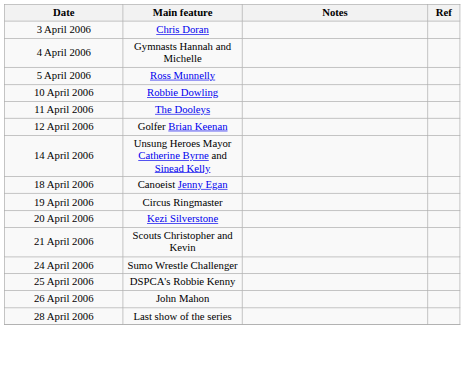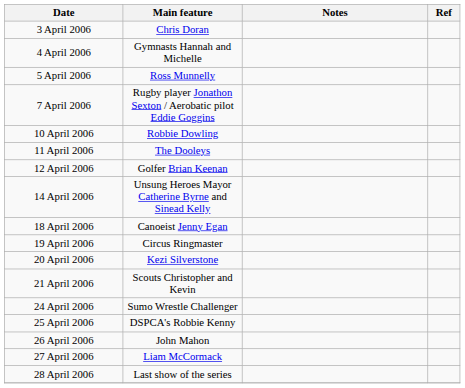 <table class="wikitable">
 <tr>
 <th width="170" rowspan="1">Date</th>
 <th width="170" rowspan="1">Main feature</th>
 <th width="270" rowspan="1">Notes</th>
 <th width="40" rowspan="1">Ref</th>
 </tr>
 <tr>
 <td align="center">3 April 2006</td>
 <td align="center"><a href='#'>Chris Doran</a></td>
 <td align="center"></td>
 <td align="center"></td>
 </tr>
 <tr>
 <td align="center">4 April 2006</td>
 <td align="center">Gymnasts Hannah and Michelle</td>
 <td align="center"></td>
 <td align="center"></td>
 </tr>
 <tr>
 <td align="center">5 April 2006</td>
 <td align="center"><a href='#'>Ross Munnelly</a></td>
+<td align="center"></td>
+<td align="center"></td>
+</tr>
+<tr>
+<td align="center">7 April 2006</td>
+<td align="center">Rugby player <a href='#'>Jonathon Sexton</a> / Aerobatic pilot <a href='#'>Eddie Goggins</a></td>
 <td align="center"></td>
 <td align="center"></td>
 </tr>
 <tr>
 <td align="center">10 April 2006</td>
 <td align="center"><a href='#'>Robbie Dowling</a></td>
 <td align="center"></td>
 <td align="center"></td>
 </tr>
 <tr>
 <td align="center">11 April 2006</td>
 <td align="center"><a href='#'>The Dooleys</a></td>
 <td align="center"></td>
 <td align="center"></td>
 </tr>
 <tr>
 <td align="center">12 April 2006</td>
 <td align="center">Golfer <a href='#'>Brian Keenan</a></td>
 <td align="center"></td>
 <td align="center"></td>
 </tr>
 <tr>
 <td align="center">14 April 2006</td>
 <td align="center">Unsung Heroes Mayor <a href='#'>Catherine Byrne</a> and <a href='#'>Sinead Kelly</a></td>
 <td align="center"></td>
 <td align="center"></td>
 </tr>
 <tr>
 <td align="center">18 April 2006</td>
 <td align="center">Canoeist <a href='#'>Jenny Egan</a></td>
 <td align="center"></td>
 <td align="center"></td>
 </tr>
 <tr>
 <td align="center">19 April 2006</td>
 <td align="center">Circus Ringmaster</td>
 <td align="center"></td>
 <td align="center"></td>
 </tr>
 <tr>
 <td align="center">20 April 2006</td>
 <td align="center"><a href='#'>Kezi Silverstone</a></td>
 <td align="center"></td>
 <td align="center"></td>
 </tr>
 <tr>
 <td align="center">21 April 2006</td>
 <td align="center">Scouts Christopher and Kevin</td>
 <td align="center"></td>
 <td align="center"></td>
 </tr>
 <tr>
 <td align="center">24 April 2006</td>
 <td align="center">Sumo Wrestle Challenger</td>
 <td align="center"></td>
 <td align="center"></td>
 </tr>
 <tr>
 <td align="center">25 April 2006</td>
 <td align="center">DSPCA's Robbie Kenny</td>
 <td align="center"></td>
 <td align="center"></td>
 </tr>
 <tr>
 <td align="center">26 April 2006</td>
 <td align="center">John Mahon</td>
 <td align="center"></td>
 <td align="center"></td>
 </tr>
 <tr>
+<td align="center">27 April 2006</td>
+<td align="center"><a href='#'>Liam McCormack</a></td>
+<td align="center"></td>
+<td align="center"></td>
+</tr>
+<tr>
 <td align="center">28 April 2006</td>
 <td align="center">Last show of the series</td>
 <td align="center"></td>
 <td align="center"></td>
 </tr>
 <tr>
 </tr>
 </table>
